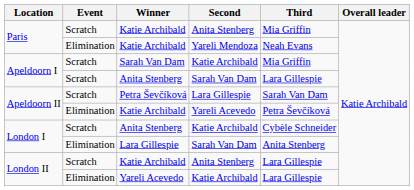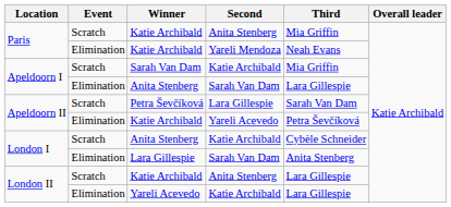 <table class="wikitable">
 <tr>
 <th>Location</th>
 <th>Event</th>
 <th>Winner</th>
 <th>Second</th>
 <th>Third</th>
 <th>Overall leader</th>
 </tr>
 <tr>
 <td rowspan=2><a href='#'>Paris</a></td>
 <td>Scratch</td>
 <td> <a href='#'>Katie Archibald</a></td>
 <td> <a href='#'>Anita Stenberg</a></td>
 <td> <a href='#'>Mia Griffin</a></td>
 <td rowspan="10"> <a href='#'>Katie Archibald</a></td>
 </tr>
 <tr>
 <td>Elimination</td>
 <td> <a href='#'>Katie Archibald</a></td>
 <td> <a href='#'>Yareli Mendoza</a></td>
 <td> <a href='#'>Neah Evans</a></td>
 </tr>
 <tr>
 <td rowspan=2><a href='#'>Apeldoorn</a> I</td>
 <td>Scratch</td>
 <td> <a href='#'>Sarah Van Dam</a></td>
 <td> <a href='#'>Katie Archibald</a></td>
 <td> <a href='#'>Mia Griffin</a></td>
 </tr>
 <tr>
-<td>Scratch</td>
+<td>Elimination</td>
 <td> <a href='#'>Anita Stenberg</a></td>
 <td> <a href='#'>Sarah Van Dam</a></td>
 <td> <a href='#'>Lara Gillespie</a></td>
 </tr>
 <tr>
 <td rowspan=2><a href='#'>Apeldoorn</a> II</td>
 <td>Scratch</td>
 <td> <a href='#'>Petra Ševčíková</a></td>
 <td> <a href='#'>Lara Gillespie</a></td>
 <td> <a href='#'>Sarah Van Dam</a></td>
 </tr>
 <tr>
 <td>Elimination</td>
 <td> <a href='#'>Katie Archibald</a></td>
 <td> <a href='#'>Yareli Acevedo</a></td>
 <td> <a href='#'>Petra Ševčíková</a></td>
 </tr>
 <tr>
 <td rowspan=2><a href='#'>London</a> I</td>
 <td>Scratch</td>
 <td> <a href='#'>Anita Stenberg</a></td>
 <td> <a href='#'>Katie Archibald</a></td>
 <td> <a href='#'>Cybèle Schneider</a></td>
 </tr>
 <tr>
 <td>Elimination</td>
 <td> <a href='#'>Lara Gillespie</a></td>
 <td> <a href='#'>Sarah Van Dam</a></td>
 <td> <a href='#'>Anita Stenberg</a></td>
 </tr>
 <tr>
 <td rowspan=2><a href='#'>London</a> II</td>
 <td>Scratch</td>
 <td> <a href='#'>Katie Archibald</a></td>
 <td> <a href='#'>Anita Stenberg</a></td>
 <td> <a href='#'>Lara Gillespie</a></td>
 </tr>
 <tr>
 <td>Elimination</td>
 <td> <a href='#'>Yareli Acevedo</a></td>
 <td> <a href='#'>Katie Archibald</a></td>
 <td> <a href='#'>Lara Gillespie</a></td>
 </tr>
 </table>
